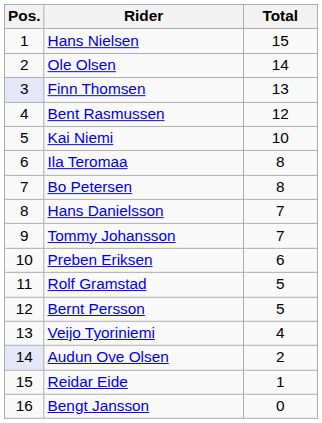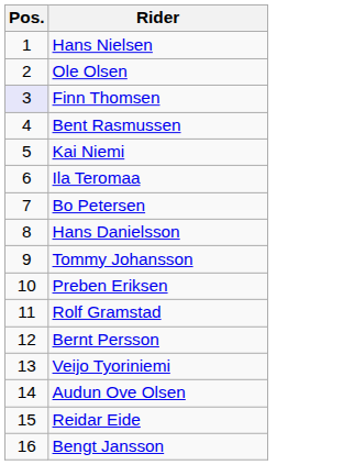 <table class=wikitable>
 <tr>
 <th width=25px>Pos.</th>
 <th width=200px>Rider</th>
-<th width=70px>Total</th>
 </tr>
 <tr align=center >
 <td>1</td>
 <td align=left> <a href='#'>Hans Nielsen</a></td>
-<td>15</td>
 </tr>
 <tr align=center >
 <td>2</td>
 <td align=left> <a href='#'>Ole Olsen</a></td>
-<td>14</td>
 </tr>
 <tr align=center >
 <td style="background: lavender;">3</td>
 <td align=left> <a href='#'>Finn Thomsen</a></td>
-<td>13</td>
 </tr>
 <tr align=center >
 <td>4</td>
 <td align=left> <a href='#'>Bent Rasmussen</a></td>
-<td>12</td>
 </tr>
 <tr align=center >
 <td>5</td>
 <td align=left> <a href='#'>Kai Niemi</a></td>
-<td>10</td>
 </tr>
 <tr align=center>
 <td>6</td>
 <td align=left> <a href='#'>Ila Teromaa</a></td>
-<td>8</td>
 </tr>
 <tr align=center>
 <td>7</td>
 <td align=left> <a href='#'>Bo Petersen</a></td>
-<td>8</td>
 </tr>
 <tr align=center>
 <td>8</td>
 <td align=left> <a href='#'>Hans Danielsson</a></td>
-<td>7</td>
 </tr>
 <tr align=center>
 <td>9</td>
 <td align=left> <a href='#'>Tommy Johansson</a></td>
-<td>7</td>
 </tr>
 <tr align=center>
 <td>10</td>
 <td align=left> <a href='#'>Preben Eriksen</a></td>
-<td>6</td>
 </tr>
 <tr align=center>
 <td>11</td>
 <td align=left> <a href='#'>Rolf Gramstad</a></td>
-<td>5</td>
 </tr>
 <tr align=center>
 <td>12</td>
 <td align=left> <a href='#'>Bernt Persson</a></td>
-<td>5</td>
 </tr>
 <tr align=center>
 <td>13</td>
 <td align=left> <a href='#'>Veijo Tyoriniemi</a></td>
-<td>4</td>
 </tr>
 <tr align=center>
-<td style="background: lavender;">14</td>
+<td>14</td>
 <td align=left> <a href='#'>Audun Ove Olsen</a></td>
-<td>2</td>
 </tr>
 <tr align=center>
 <td>15</td>
 <td align=left> <a href='#'>Reidar Eide</a></td>
-<td>1</td>
 </tr>
 <tr align=center>
 <td>16</td>
 <td align=left> <a href='#'>Bengt Jansson</a></td>
-<td>0</td>
 </tr>
 </table>
